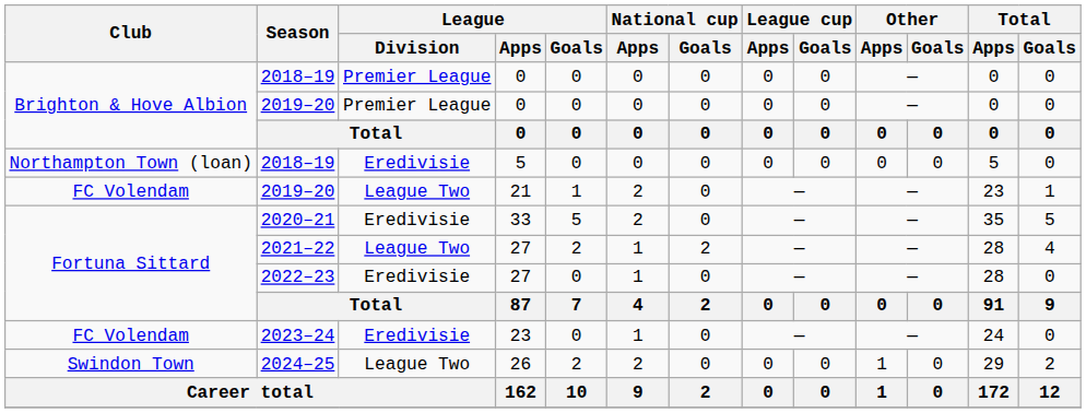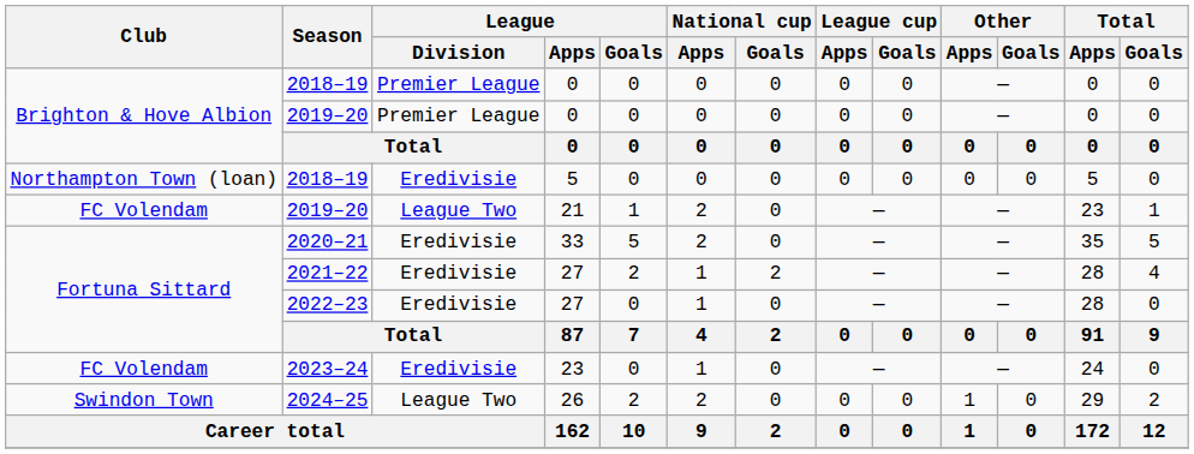 <table class=wikitable style="text-align:center">
 <tr>
 <th rowspan="2">Club</th>
 <th rowspan="2">Season</th>
 <th colspan="3">League</th>
 <th colspan="2">National cup</th>
 <th colspan="2">League cup</th>
 <th colspan="2">Other</th>
 <th colspan="2">Total</th>
 </tr>
 <tr>
 <th>Division</th>
 <th>Apps</th>
 <th>Goals</th>
 <th>Apps</th>
 <th>Goals</th>
 <th>Apps</th>
 <th>Goals</th>
 <th>Apps</th>
 <th>Goals</th>
 <th>Apps</th>
 <th>Goals</th>
 </tr>
 <tr>
 <td rowspan="3"><a href='#'>Brighton & Hove Albion</a></td>
 <td><a href='#'>2018–19</a></td>
 <td><a href='#'>Premier League</a></td>
 <td>0</td>
 <td>0</td>
 <td>0</td>
 <td>0</td>
 <td>0</td>
 <td>0</td>
 <td colspan="2">—</td>
 <td>0</td>
 <td>0</td>
 </tr>
 <tr>
 <td><a href='#'>2019–20</a></td>
 <td>Premier League</td>
 <td>0</td>
 <td>0</td>
 <td>0</td>
 <td>0</td>
 <td>0</td>
 <td>0</td>
 <td colspan="2">—</td>
 <td>0</td>
 <td>0</td>
 </tr>
 <tr>
 <th colspan="2">Total</th>
 <th>0</th>
 <th>0</th>
 <th>0</th>
 <th>0</th>
 <th>0</th>
 <th>0</th>
 <th>0</th>
 <th>0</th>
 <th>0</th>
 <th>0</th>
 </tr>
 <tr>
 <td><a href='#'>Northampton Town</a> (loan)</td>
 <td><a href='#'>2018–19</a></td>
 <td><a href='#'>Eredivisie</a></td>
 <td>5</td>
 <td>0</td>
 <td>0</td>
 <td>0</td>
 <td>0</td>
 <td>0</td>
 <td>0</td>
 <td>0</td>
 <td>5</td>
 <td>0</td>
 </tr>
 <tr>
 <td><a href='#'>FC Volendam</a></td>
 <td><a href='#'>2019–20</a></td>
 <td><a href='#'>League Two</a></td>
 <td>21</td>
 <td>1</td>
 <td>2</td>
 <td>0</td>
 <td colspan="2">—</td>
 <td colspan="2">—</td>
 <td>23</td>
 <td>1</td>
 </tr>
 <tr>
 <td rowspan="4"><a href='#'>Fortuna Sittard</a></td>
 <td><a href='#'>2020–21</a></td>
 <td>Eredivisie</td>
 <td>33</td>
 <td>5</td>
 <td>2</td>
 <td>0</td>
 <td colspan="2">—</td>
 <td colspan="2">—</td>
 <td>35</td>
 <td>5</td>
 </tr>
 <tr>
 <td><a href='#'>2021–22</a></td>
-<td><a href='#'>League Two</a></td>
+<td>Eredivisie</td>
 <td>27</td>
 <td>2</td>
 <td>1</td>
 <td>2</td>
 <td colspan="2">—</td>
 <td colspan="2">—</td>
 <td>28</td>
 <td>4</td>
 </tr>
 <tr>
 <td><a href='#'>2022–23</a></td>
 <td>Eredivisie</td>
 <td>27</td>
 <td>0</td>
 <td>1</td>
 <td>0</td>
 <td colspan="2">—</td>
 <td colspan="2">—</td>
 <td>28</td>
 <td>0</td>
 </tr>
 <tr>
 <th colspan="2">Total</th>
 <th>87</th>
 <th>7</th>
 <th>4</th>
 <th>2</th>
 <th>0</th>
 <th>0</th>
 <th>0</th>
 <th>0</th>
 <th>91</th>
 <th>9</th>
 </tr>
 <tr>
 <td><a href='#'>FC Volendam</a></td>
 <td><a href='#'>2023–24</a></td>
 <td><a href='#'>Eredivisie</a></td>
 <td>23</td>
 <td>0</td>
 <td>1</td>
 <td>0</td>
 <td colspan="2">—</td>
 <td colspan="2">—</td>
 <td>24</td>
 <td>0</td>
 </tr>
 <tr>
 <td><a href='#'>Swindon Town</a></td>
 <td><a href='#'>2024–25</a></td>
 <td>League Two</td>
 <td>26</td>
 <td>2</td>
 <td>2</td>
 <td>0</td>
 <td>0</td>
 <td>0</td>
 <td>1</td>
 <td>0</td>
 <td>29</td>
 <td>2</td>
 </tr>
 <tr>
 <th colspan="3">Career total</th>
 <th>162</th>
 <th>10</th>
 <th>9</th>
 <th>2</th>
 <th>0</th>
 <th>0</th>
 <th>1</th>
 <th>0</th>
 <th>172</th>
 <th>12</th>
 </tr>
 <tr>
 </tr>
 </table>
